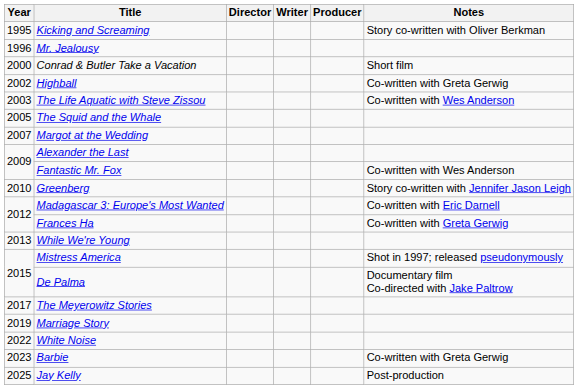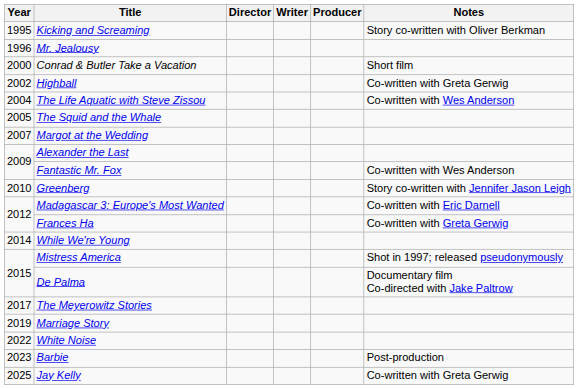 <table class="wikitable">
 <tr>
 <th>Year</th>
 <th>Title</th>
 <th>Director</th>
 <th>Writer</th>
 <th>Producer</th>
 <th>Notes</th>
 </tr>
 <tr>
 <td>1995</td>
 <td><em><a href='#'>Kicking and Screaming</a></em></td>
 <td></td>
 <td></td>
 <td></td>
 <td>Story co-written with Oliver Berkman</td>
 </tr>
 <tr>
 <td>1996</td>
 <td><em><a href='#'>Mr. Jealousy</a></em></td>
 <td></td>
 <td></td>
 <td></td>
 <td></td>
 </tr>
 <tr>
 <td>2000</td>
 <td><em>Conrad & Butler Take a Vacation</em></td>
 <td></td>
 <td></td>
 <td></td>
 <td>Short film</td>
 </tr>
 <tr>
 <td>2002</td>
 <td><em><a href='#'>Highball</a></em></td>
 <td></td>
 <td></td>
 <td></td>
 <td>Co-written with Greta Gerwig</td>
 </tr>
 <tr>
-<td>2003</td>
+<td>2004</td>
 <td><em><a href='#'>The Life Aquatic with Steve Zissou</a></em></td>
 <td></td>
 <td></td>
 <td></td>
 <td>Co-written with <a href='#'>Wes Anderson</a></td>
 </tr>
 <tr>
 <td>2005</td>
 <td><em><a href='#'>The Squid and the Whale</a></em></td>
 <td></td>
 <td></td>
 <td></td>
 <td></td>
 </tr>
 <tr>
 <td>2007</td>
 <td><em><a href='#'>Margot at the Wedding</a></em></td>
 <td></td>
 <td></td>
 <td></td>
 <td></td>
 </tr>
 <tr>
 <td rowspan=2>2009</td>
 <td><em><a href='#'>Alexander the Last</a></em></td>
 <td></td>
 <td></td>
 <td></td>
 <td></td>
 </tr>
 <tr>
 <td><em><a href='#'>Fantastic Mr. Fox</a></em></td>
 <td></td>
 <td></td>
 <td></td>
 <td>Co-written with Wes Anderson</td>
 </tr>
 <tr>
 <td>2010</td>
 <td><em><a href='#'>Greenberg</a></em></td>
 <td></td>
 <td></td>
 <td></td>
 <td>Story co-written with <a href='#'>Jennifer Jason Leigh</a></td>
 </tr>
 <tr>
 <td rowspan=2>2012</td>
 <td><em><a href='#'>Madagascar 3: Europe's Most Wanted</a></em></td>
 <td></td>
 <td></td>
 <td></td>
 <td>Co-written with <a href='#'>Eric Darnell</a></td>
 </tr>
 <tr>
 <td><em><a href='#'>Frances Ha</a></em></td>
 <td></td>
 <td></td>
 <td></td>
 <td>Co-written with <a href='#'>Greta Gerwig</a></td>
 </tr>
 <tr>
-<td>2013</td>
+<td>2014</td>
 <td><em><a href='#'>While We're Young</a></em></td>
 <td></td>
 <td></td>
 <td></td>
 <td></td>
 </tr>
 <tr>
 <td rowspan="2">2015</td>
 <td><em><a href='#'>Mistress America</a></em></td>
 <td></td>
 <td></td>
 <td></td>
 <td>Shot in 1997; released <a href='#'>pseudonymously</a></td>
 </tr>
 <tr>
 <td><em><a href='#'>De Palma</a></em></td>
 <td></td>
 <td></td>
 <td></td>
 <td>Documentary film<br>Co-directed with <a href='#'>Jake Paltrow</a></td>
 </tr>
 <tr>
 <td>2017</td>
 <td><em><a href='#'>The Meyerowitz Stories</a></em></td>
 <td></td>
 <td></td>
 <td></td>
 <td></td>
 </tr>
 <tr>
 <td>2019</td>
 <td><em><a href='#'>Marriage Story</a></em></td>
 <td></td>
 <td></td>
 <td></td>
 <td></td>
 </tr>
 <tr>
 <td>2022</td>
 <td><em><a href='#'>White Noise</a></em></td>
 <td></td>
 <td></td>
 <td></td>
 <td></td>
 </tr>
 <tr>
 <td>2023</td>
 <td><em><a href='#'>Barbie</a></em></td>
 <td></td>
 <td></td>
 <td></td>
-<td>Co-written with Greta Gerwig</td>
+<td>Post-production</td>
 </tr>
 <tr>
 <td>2025</td>
 <td><em><a href='#'>Jay Kelly</a></em></td>
 <td></td>
 <td></td>
 <td></td>
-<td>Post-production</td>
+<td>Co-written with Greta Gerwig</td>
 </tr>
 </table>
